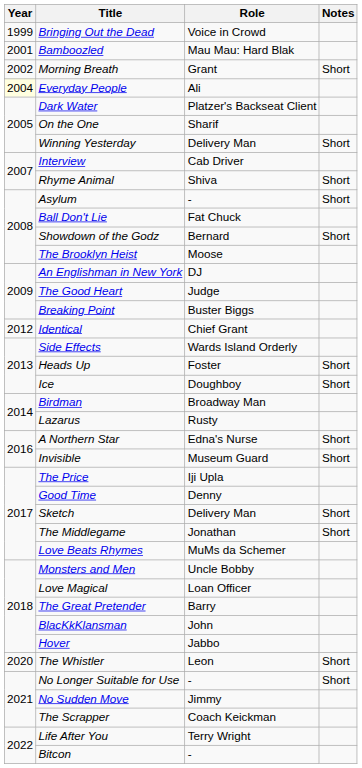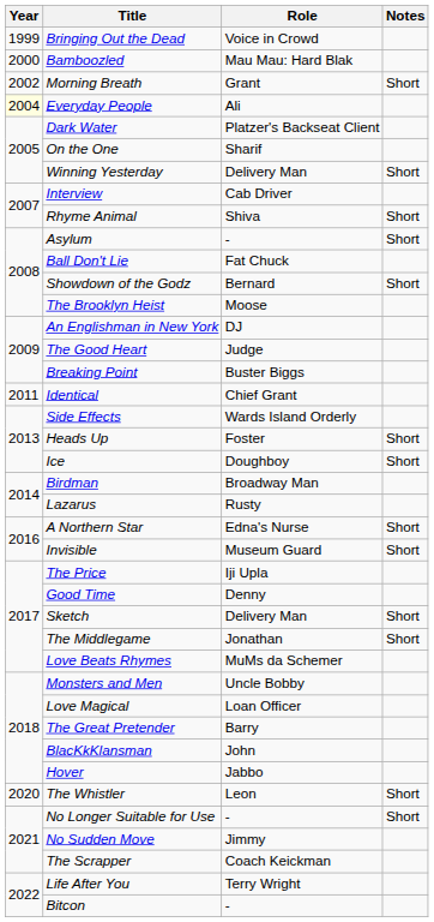 <table class="wikitable">
 <tr>
 <th>Year</th>
 <th>Title</th>
 <th>Role</th>
 <th>Notes</th>
 </tr>
 <tr>
 <td>1999</td>
 <td><em><a href='#'>Bringing Out the Dead</a></em></td>
 <td>Voice in Crowd</td>
 <td></td>
 </tr>
 <tr>
-<td>2001</td>
+<td>2000</td>
 <td><em><a href='#'>Bamboozled</a></em></td>
 <td>Mau Mau: Hard Blak</td>
 <td></td>
 </tr>
 <tr>
 <td>2002</td>
 <td><em>Morning Breath</em></td>
 <td>Grant</td>
 <td>Short</td>
 </tr>
 <tr>
 <td style="background: lightyellow;">2004</td>
 <td><em><a href='#'>Everyday People</a></em></td>
 <td>Ali</td>
 <td></td>
 </tr>
 <tr>
 <td rowspan="3">2005</td>
 <td><em><a href='#'>Dark Water</a></em></td>
 <td>Platzer's Backseat Client</td>
 <td></td>
 </tr>
 <tr>
 <td><em>On the One</em></td>
 <td>Sharif</td>
 <td></td>
 </tr>
 <tr>
 <td><em>Winning Yesterday</em></td>
 <td>Delivery Man</td>
 <td>Short</td>
 </tr>
 <tr>
 <td rowspan="2">2007</td>
 <td><em><a href='#'>Interview</a></em></td>
 <td>Cab Driver</td>
 <td></td>
 </tr>
 <tr>
 <td><em>Rhyme Animal</em></td>
 <td>Shiva</td>
 <td>Short</td>
 </tr>
 <tr>
 <td rowspan="4">2008</td>
 <td><em>Asylum</em></td>
 <td>-</td>
 <td>Short</td>
 </tr>
 <tr>
 <td><em><a href='#'>Ball Don't Lie</a></em></td>
 <td>Fat Chuck</td>
 <td></td>
 </tr>
 <tr>
 <td><em>Showdown of the Godz</em></td>
 <td>Bernard</td>
 <td>Short</td>
 </tr>
 <tr>
 <td><em><a href='#'>The Brooklyn Heist</a></em></td>
 <td>Moose</td>
 <td></td>
 </tr>
 <tr>
 <td rowspan="3">2009</td>
 <td><em><a href='#'>An Englishman in New York</a></em></td>
 <td>DJ</td>
 <td></td>
 </tr>
 <tr>
 <td><em><a href='#'>The Good Heart</a></em></td>
 <td>Judge</td>
 <td></td>
 </tr>
 <tr>
 <td><em><a href='#'>Breaking Point</a></em></td>
 <td>Buster Biggs</td>
 <td></td>
 </tr>
 <tr>
-<td>2012</td>
+<td>2011</td>
 <td><em><a href='#'>Identical</a></em></td>
 <td>Chief Grant</td>
 <td></td>
 </tr>
 <tr>
 <td rowspan="3">2013</td>
 <td><em><a href='#'>Side Effects</a></em></td>
 <td>Wards Island Orderly</td>
 <td></td>
 </tr>
 <tr>
 <td><em>Heads Up</em></td>
 <td>Foster</td>
 <td>Short</td>
 </tr>
 <tr>
 <td><em>Ice</em></td>
 <td>Doughboy</td>
 <td>Short</td>
 </tr>
 <tr>
 <td rowspan="2">2014</td>
 <td><em><a href='#'>Birdman</a></em></td>
 <td>Broadway Man</td>
 <td></td>
 </tr>
 <tr>
 <td><em>Lazarus</em></td>
 <td>Rusty</td>
 <td></td>
 </tr>
 <tr>
 <td rowspan="2">2016</td>
 <td><em>A Northern Star</em></td>
 <td>Edna's Nurse</td>
 <td>Short</td>
 </tr>
 <tr>
 <td><em>Invisible</em></td>
 <td>Museum Guard</td>
 <td>Short</td>
 </tr>
 <tr>
 <td rowspan="5">2017</td>
 <td><em><a href='#'>The Price</a></em></td>
 <td>Iji Upla</td>
 <td></td>
 </tr>
 <tr>
 <td><em><a href='#'>Good Time</a></em></td>
 <td>Denny</td>
 <td></td>
 </tr>
 <tr>
 <td><em>Sketch</em></td>
 <td>Delivery Man</td>
 <td>Short</td>
 </tr>
 <tr>
 <td><em>The Middlegame</em></td>
 <td>Jonathan</td>
 <td>Short</td>
 </tr>
 <tr>
 <td><em><a href='#'>Love Beats Rhymes</a></em></td>
 <td>MuMs da Schemer</td>
 <td></td>
 </tr>
 <tr>
 <td rowspan="5">2018</td>
 <td><em><a href='#'>Monsters and Men</a></em></td>
 <td>Uncle Bobby</td>
 <td></td>
 </tr>
 <tr>
 <td><em>Love Magical</em></td>
 <td>Loan Officer</td>
 <td></td>
 </tr>
 <tr>
 <td><em><a href='#'>The Great Pretender</a></em></td>
 <td>Barry</td>
 <td></td>
 </tr>
 <tr>
 <td><em><a href='#'>BlacKkKlansman</a></em></td>
 <td>John</td>
 <td></td>
 </tr>
 <tr>
 <td><em><a href='#'>Hover</a></em></td>
 <td>Jabbo</td>
 <td></td>
 </tr>
 <tr>
 <td>2020</td>
 <td><em>The Whistler</em></td>
 <td>Leon</td>
 <td>Short</td>
 </tr>
 <tr>
 <td rowspan="3">2021</td>
 <td><em>No Longer Suitable for Use</em></td>
 <td>-</td>
 <td>Short</td>
 </tr>
 <tr>
 <td><em><a href='#'>No Sudden Move</a></em></td>
 <td>Jimmy</td>
 <td></td>
 </tr>
 <tr>
 <td><em>The Scrapper</em></td>
 <td>Coach Keickman</td>
 <td></td>
 </tr>
 <tr>
 <td rowspan="2">2022</td>
 <td><em>Life After You</em></td>
 <td>Terry Wright</td>
 <td></td>
 </tr>
 <tr>
 <td><em>Bitcon</em></td>
 <td>-</td>
 <td></td>
 </tr>
 </table>
